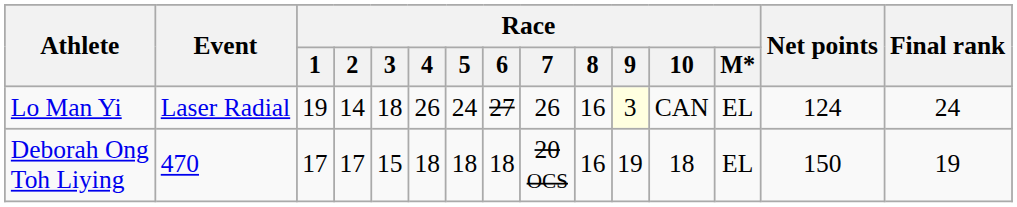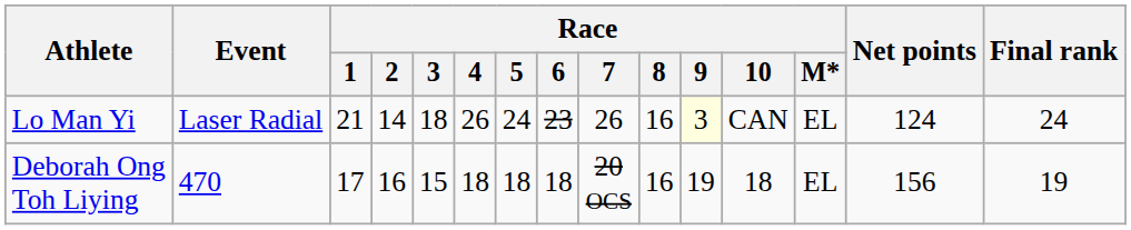 <table class="wikitable" style="font-size:90%">
 <tr>
 <th rowspan=2>Athlete</th>
 <th rowspan=2>Event</th>
 <th colspan=11>Race</th>
 <th rowspan=2>Net points</th>
 <th rowspan=2>Final rank</th>
 </tr>
 <tr style="font-size:95%">
 <th>1</th>
 <th>2</th>
 <th>3</th>
 <th>4</th>
 <th>5</th>
 <th>6</th>
 <th>7</th>
 <th>8</th>
 <th>9</th>
 <th>10</th>
 <th>M*</th>
 </tr>
 <tr align=center>
 <td align=left><a href='#'>Lo Man Yi</a></td>
 <td align=left><a href='#'>Laser Radial</a></td>
-<td>19</td>
+<td>21</td>
 <td>14</td>
 <td>18</td>
 <td>26</td>
 <td>24</td>
-<td><s>27</s></td>
+<td><s>23</s></td>
 <td>26</td>
 <td>16</td>
 <td style="background: lightyellow;">3</td>
 <td>CAN</td>
 <td>EL</td>
 <td>124</td>
 <td>24</td>
 </tr>
 <tr align=center>
 <td align=left><a href='#'>Deborah Ong</a><br><a href='#'>Toh Liying</a></td>
 <td align=left><a href='#'>470</a></td>
 <td>17</td>
-<td>17</td>
+<td>16</td>
 <td>15</td>
 <td>18</td>
 <td>18</td>
 <td>18</td>
 <td><s>20<br><small>OCS</small></s></td>
 <td>16</td>
 <td>19</td>
 <td>18</td>
 <td>EL</td>
-<td>150</td>
+<td>156</td>
 <td>19</td>
 </tr>
 </table>
